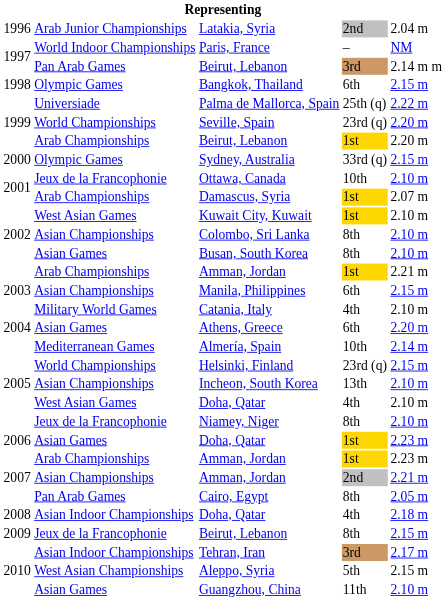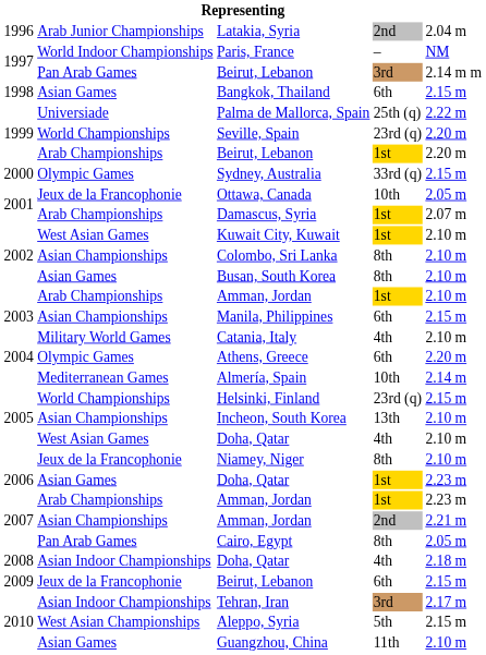 <table>
 <tr>
 <th colspan="5">Representing </th>
 </tr>
 <tr>
 <td>1996</td>
 <td><a href='#'>Arab Junior Championships</a></td>
 <td><a href='#'>Latakia, Syria</a></td>
 <td bgcolor=silver>2nd</td>
 <td>2.04 m</td>
 </tr>
 <tr>
 <td rowspan=2>1997</td>
 <td><a href='#'>World Indoor Championships</a></td>
 <td><a href='#'>Paris, France</a></td>
 <td>–</td>
 <td><a href='#'>NM</a></td>
 </tr>
 <tr>
 <td><a href='#'>Pan Arab Games</a></td>
 <td><a href='#'>Beirut, Lebanon</a></td>
 <td bgcolor=cc9966>3rd</td>
 <td>2.14 m m</td>
 </tr>
 <tr>
 <td>1998</td>
-<td><a href='#'>Olympic Games</a></td>
+<td><a href='#'>Asian Games</a></td>
 <td><a href='#'>Bangkok, Thailand</a></td>
 <td>6th</td>
 <td><a href='#'>2.15 m</a></td>
 </tr>
 <tr>
 <td rowspan=3>1999</td>
 <td><a href='#'>Universiade</a></td>
 <td><a href='#'>Palma de Mallorca, Spain</a></td>
 <td>25th (q)</td>
 <td><a href='#'>2.22 m</a></td>
 </tr>
 <tr>
 <td><a href='#'>World Championships</a></td>
 <td><a href='#'>Seville, Spain</a></td>
 <td>23rd (q)</td>
 <td><a href='#'>2.20 m</a></td>
 </tr>
 <tr>
 <td><a href='#'>Arab Championships</a></td>
 <td><a href='#'>Beirut, Lebanon</a></td>
 <td bgcolor=gold>1st</td>
 <td>2.20 m</td>
 </tr>
 <tr>
 <td>2000</td>
 <td><a href='#'>Olympic Games</a></td>
 <td><a href='#'>Sydney, Australia</a></td>
 <td>33rd (q)</td>
 <td><a href='#'>2.15 m</a></td>
 </tr>
 <tr>
 <td rowspan=2>2001</td>
 <td><a href='#'>Jeux de la Francophonie</a></td>
 <td><a href='#'>Ottawa, Canada</a></td>
 <td>10th</td>
-<td><a href='#'>2.10 m</a></td>
+<td><a href='#'>2.05 m</a></td>
 </tr>
 <tr>
 <td><a href='#'>Arab Championships</a></td>
 <td><a href='#'>Damascus, Syria</a></td>
 <td bgcolor=gold>1st</td>
 <td>2.07 m</td>
 </tr>
 <tr>
 <td rowspan=3>2002</td>
 <td><a href='#'>West Asian Games</a></td>
 <td><a href='#'>Kuwait City, Kuwait</a></td>
 <td bgcolor=gold>1st</td>
 <td>2.10 m</td>
 </tr>
 <tr>
 <td><a href='#'>Asian Championships</a></td>
 <td><a href='#'>Colombo, Sri Lanka</a></td>
 <td>8th</td>
 <td><a href='#'>2.10 m</a></td>
 </tr>
 <tr>
 <td><a href='#'>Asian Games</a></td>
 <td><a href='#'>Busan, South Korea</a></td>
 <td>8th</td>
 <td><a href='#'>2.10 m</a></td>
 </tr>
 <tr>
 <td rowspan=3>2003</td>
 <td><a href='#'>Arab Championships</a></td>
 <td><a href='#'>Amman, Jordan</a></td>
 <td bgcolor=gold>1st</td>
-<td>2.21 m</td>
+<td><a href='#'>2.10 m</a></td>
 </tr>
 <tr>
 <td><a href='#'>Asian Championships</a></td>
 <td><a href='#'>Manila, Philippines</a></td>
 <td>6th</td>
 <td><a href='#'>2.15 m</a></td>
 </tr>
 <tr>
 <td><a href='#'>Military World Games</a></td>
 <td><a href='#'>Catania, Italy</a></td>
 <td>4th</td>
 <td>2.10 m</td>
 </tr>
 <tr>
 <td>2004</td>
-<td><a href='#'>Asian Games</a></td>
+<td><a href='#'>Olympic Games</a></td>
 <td><a href='#'>Athens, Greece</a></td>
 <td>6th</td>
 <td><a href='#'>2.20 m</a></td>
 </tr>
 <tr>
 <td rowspan=5>2005</td>
 <td><a href='#'>Mediterranean Games</a></td>
 <td><a href='#'>Almería, Spain</a></td>
 <td>10th</td>
 <td><a href='#'>2.14 m</a></td>
 </tr>
 <tr>
 <td><a href='#'>World Championships</a></td>
 <td><a href='#'>Helsinki, Finland</a></td>
 <td>23rd (q)</td>
 <td><a href='#'>2.15 m</a></td>
 </tr>
 <tr>
 <td><a href='#'>Asian Championships</a></td>
 <td><a href='#'>Incheon, South Korea</a></td>
 <td>13th</td>
 <td><a href='#'>2.10 m</a></td>
 </tr>
 <tr>
 <td><a href='#'>West Asian Games</a></td>
 <td><a href='#'>Doha, Qatar</a></td>
 <td>4th</td>
 <td>2.10 m</td>
 </tr>
 <tr>
 <td><a href='#'>Jeux de la Francophonie</a></td>
 <td><a href='#'>Niamey, Niger</a></td>
 <td>8th</td>
 <td><a href='#'>2.10 m</a></td>
 </tr>
 <tr>
 <td>2006</td>
 <td><a href='#'>Asian Games</a></td>
 <td><a href='#'>Doha, Qatar</a></td>
 <td bgcolor=gold>1st</td>
 <td><a href='#'>2.23 m</a></td>
 </tr>
 <tr>
 <td rowspan=3>2007</td>
 <td><a href='#'>Arab Championships</a></td>
 <td><a href='#'>Amman, Jordan</a></td>
 <td bgcolor=gold>1st</td>
 <td>2.23 m</td>
 </tr>
 <tr>
 <td><a href='#'>Asian Championships</a></td>
 <td><a href='#'>Amman, Jordan</a></td>
 <td bgcolor=silver>2nd</td>
 <td><a href='#'>2.21 m</a></td>
 </tr>
 <tr>
 <td><a href='#'>Pan Arab Games</a></td>
 <td><a href='#'>Cairo, Egypt</a></td>
 <td>8th</td>
 <td><a href='#'>2.05 m</a></td>
 </tr>
 <tr>
 <td>2008</td>
 <td><a href='#'>Asian Indoor Championships</a></td>
 <td><a href='#'>Doha, Qatar</a></td>
 <td>4th</td>
 <td><a href='#'>2.18 m</a></td>
 </tr>
 <tr>
 <td>2009</td>
 <td><a href='#'>Jeux de la Francophonie</a></td>
 <td><a href='#'>Beirut, Lebanon</a></td>
-<td>8th</td>
+<td>6th</td>
 <td><a href='#'>2.15 m</a></td>
 </tr>
 <tr>
 <td rowspan=3>2010</td>
 <td><a href='#'>Asian Indoor Championships</a></td>
 <td><a href='#'>Tehran, Iran</a></td>
 <td bgcolor=cc9966>3rd</td>
 <td><a href='#'>2.17 m</a></td>
 </tr>
 <tr>
 <td><a href='#'>West Asian Championships</a></td>
 <td><a href='#'>Aleppo, Syria</a></td>
 <td>5th</td>
 <td>2.15 m</td>
 </tr>
 <tr>
 <td><a href='#'>Asian Games</a></td>
 <td><a href='#'>Guangzhou, China</a></td>
 <td>11th</td>
 <td><a href='#'>2.10 m</a></td>
 </tr>
 </table>
